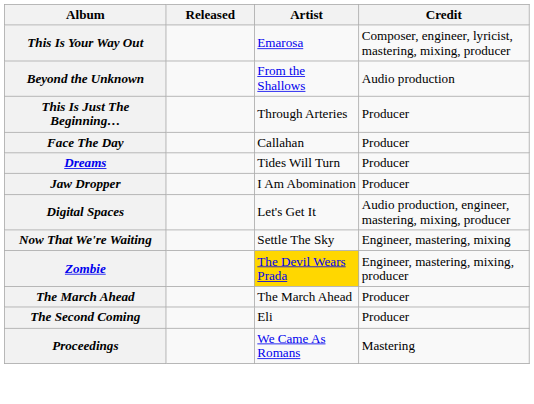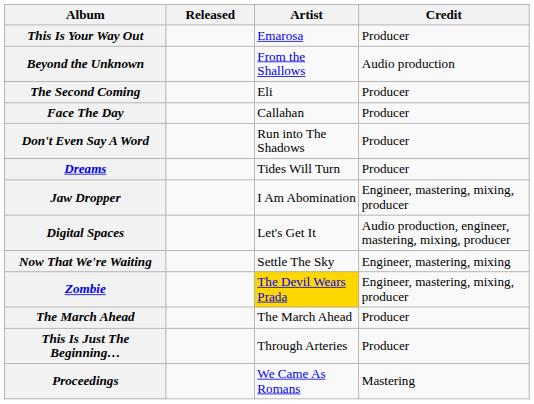 <table class="wikitable plainrowheaders sortable">
 <tr>
 <th style="width:190px;">Album</th>
 <th style="width:100px;">Released</th>
 <th style="width:120px;">Artist</th>
 <th style="width:200px;">Credit</th>
 </tr>
 <tr>
 <th scope="row"><em>This Is Your Way Out</em></th>
 <td align=right></td>
 <td><a href='#'>Emarosa</a></td>
-<td>Composer, engineer, lyricist, mastering, mixing, producer</td>
+<td>Producer</td>
 </tr>
 <tr>
 <th scope="row"><em>Beyond the Unknown</em></th>
 <td align=right></td>
 <td><a href='#'>From the Shallows</a></td>
 <td>Audio production</td>
 </tr>
 <tr>
-<th scope="row"><em>This Is Just The Beginning…</em></th>
+<th scope="row"><em>The Second Coming</em></th>
 <td align=right></td>
-<td>Through Arteries</td>
+<td>Eli</td>
 <td>Producer</td>
 </tr>
 <tr>
 <th scope="row"><em>Face The Day</em></th>
 <td align=right></td>
 <td>Callahan</td>
+<td>Producer</td>
+</tr>
+<tr>
+<th scope="row"><em>Don't Even Say A Word</em></th>
+<td align=right></td>
+<td>Run into The Shadows</td>
 <td>Producer</td>
 </tr>
 <tr>
 <th scope="row"><em><a href='#'>Dreams</a></em></th>
 <td align=right></td>
 <td>Tides Will Turn</td>
 <td>Producer</td>
 </tr>
 <tr>
 <th scope="row"><em>Jaw Dropper</em></th>
 <td align=right></td>
 <td>I Am Abomination</td>
-<td>Producer</td>
+<td>Engineer, mastering, mixing, producer</td>
 </tr>
 <tr>
 <th scope="row"><em>Digital Spaces</em></th>
 <td align=right></td>
 <td>Let's Get It</td>
 <td>Audio production, engineer, mastering, mixing, producer</td>
 </tr>
 <tr>
 <th scope="row"><em>Now That We're Waiting</em></th>
 <td align=right></td>
 <td>Settle The Sky</td>
 <td>Engineer, mastering, mixing</td>
 </tr>
 <tr>
 <th scope="row"><em><a href='#'>Zombie</a></em></th>
 <td align=right></td>
 <td style="background: gold;"><a href='#'>The Devil Wears Prada</a></td>
 <td>Engineer, mastering, mixing, producer</td>
 </tr>
 <tr>
 <th scope="row"><em>The March Ahead</em></th>
 <td align=right></td>
 <td>The March Ahead</td>
 <td>Producer</td>
 </tr>
 <tr>
-<th scope="row"><em>The Second Coming</em></th>
+<th scope="row"><em>This Is Just The Beginning…</em></th>
 <td align=right></td>
-<td>Eli</td>
+<td>Through Arteries</td>
 <td>Producer</td>
 </tr>
 <tr>
 <th scope="row"><em>Proceedings</em></th>
 <td align=right></td>
 <td><a href='#'>We Came As Romans</a></td>
 <td>Mastering</td>
 </tr>
 </table>
